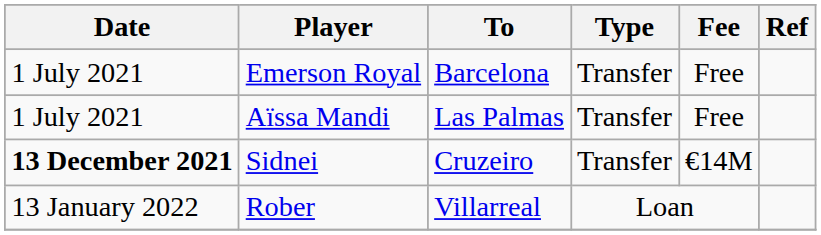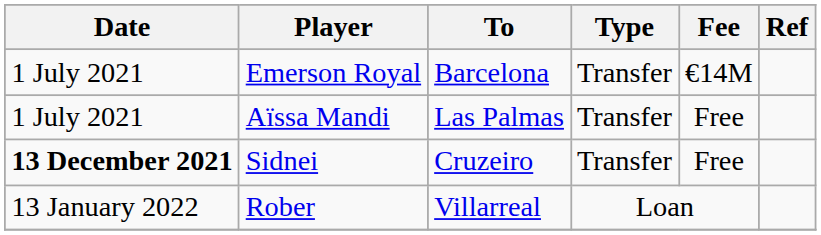 <table class="wikitable">
 <tr>
 <th>Date</th>
 <th>Player</th>
 <th>To</th>
 <th>Type</th>
 <th>Fee</th>
 <th>Ref</th>
 </tr>
 <tr>
 <td>1 July 2021</td>
 <td> <a href='#'>Emerson Royal</a></td>
 <td><a href='#'>Barcelona</a></td>
 <td align=center>Transfer</td>
-<td align=center>Free</td>
+<td align=center>€14M</td>
 <td align=center></td>
 </tr>
 <tr>
 <td>1 July 2021</td>
 <td> <a href='#'>Aïssa Mandi</a></td>
 <td><a href='#'>Las Palmas</a></td>
 <td align=center>Transfer</td>
 <td align=center>Free</td>
 <td align=center></td>
 </tr>
 <tr>
 <td><strong>13 December 2021</strong></td>
 <td> <a href='#'>Sidnei</a></td>
 <td> <a href='#'>Cruzeiro</a></td>
 <td align=center>Transfer</td>
-<td align=center>€14M</td>
+<td align=center>Free</td>
 <td align=center></td>
 </tr>
 <tr>
 <td>13 January 2022</td>
 <td> <a href='#'>Rober</a></td>
 <td><a href='#'>Villarreal</a></td>
 <td align=center colspan=2>Loan</td>
 <td align=center></td>
 </tr>
 <tr>
 </tr>
 </table>
